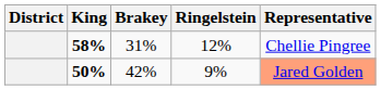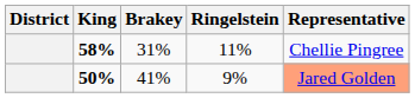 <table class=wikitable>
 <tr>
 <th>District</th>
 <th>King</th>
 <th>Brakey</th>
 <th>Ringelstein</th>
 <th>Representative</th>
 </tr>
 <tr align=center>
 <th></th>
 <td><strong>58%</strong></td>
 <td>31%</td>
-<td>12%</td>
+<td>11%</td>
 <td><a href='#'>Chellie Pingree</a></td>
 </tr>
 <tr align=center>
 <th></th>
 <td><strong>50%</strong></td>
-<td>42%</td>
+<td>41%</td>
 <td>9%</td>
 <td style="background: lightsalmon;"><a href='#'>Jared Golden</a></td>
 </tr>
 </table>
